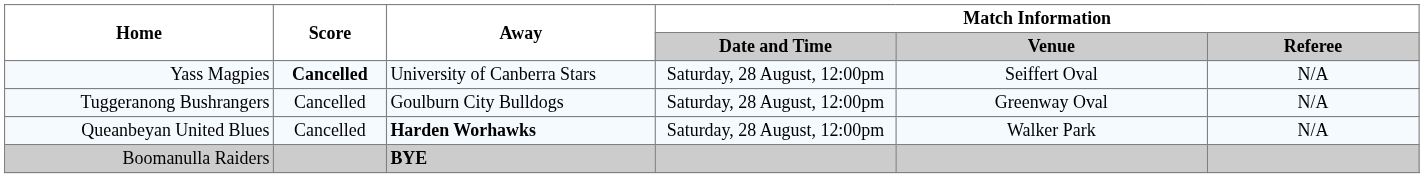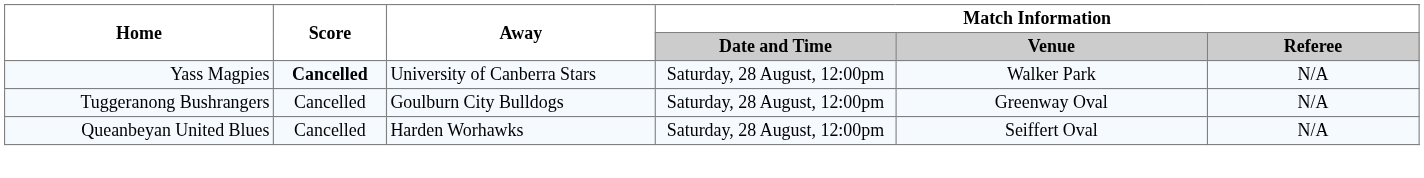 <table border="1" cellpadding="3" cellspacing="0" width="100%" style="border-collapse:collapse;  text-align:center;">
 <tr>
 <th rowspan="2" width="19%">Home</th>
 <th rowspan="2" width="8%">Score</th>
 <th rowspan="2" width="19%">Away</th>
 <th colspan="3">Match Information</th>
 </tr>
 <tr bgcolor="#CCCCCC">
 <th width="17%">Date and Time</th>
 <th width="22%">Venue</th>
 <th width="50%">Referee</th>
 </tr>
 <tr style="text-align:center; background:#f5faff;">
 <td align="right">Yass Magpies </td>
 <td><strong>Cancelled</strong></td>
 <td align="left"> University of Canberra Stars</td>
 <td>Saturday, 28 August, 12:00pm</td>
-<td>Seiffert Oval</td>
+<td>Walker Park</td>
 <td>N/A</td>
 </tr>
 <tr style="text-align:center; background:#f5faff;">
 <td align="right">Tuggeranong Bushrangers </td>
 <td>Cancelled</td>
 <td align="left"> Goulburn City Bulldogs</td>
 <td>Saturday, 28 August, 12:00pm</td>
 <td>Greenway Oval</td>
 <td>N/A</td>
 </tr>
 <tr style="text-align:center; background:#f5faff;">
 <td align="right">Queanbeyan United Blues </td>
 <td>Cancelled</td>
-<td align="left"><strong> Harden Worhawks</strong></td>
+<td align="left"> Harden Worhawks</td>
 <td>Saturday, 28 August, 12:00pm</td>
-<td>Walker Park</td>
+<td>Seiffert Oval</td>
 <td>N/A</td>
 </tr>
-<tr style="text-align:center; background:#CCCCCC;">
-<td align="right">Boomanulla Raiders </td>
-<td></td>
-<td align="left"><strong>BYE</strong></td>
-<td></td>
-<td></td>
-<td></td>
-</tr>
 </table>
